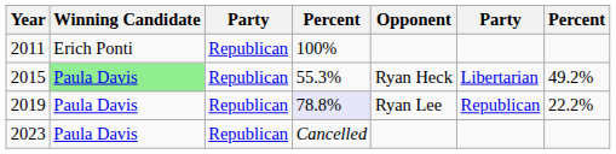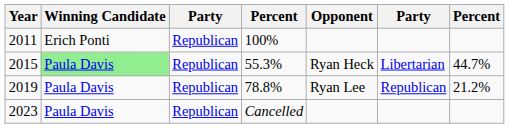 <table class="wikitable" style="margin:0.5em auto; font-size:95%;">
 <tr>
 <th>Year</th>
 <th>Winning Candidate</th>
 <th>Party</th>
 <th>Percent</th>
 <th>Opponent</th>
 <th>Party</th>
 <th>Percent</th>
 </tr>
 <tr>
 <td>2011</td>
 <td>Erich Ponti</td>
 <td><a href='#'>Republican</a></td>
 <td>100%</td>
 <td></td>
 <td></td>
 <td></td>
 </tr>
 <tr>
 <td>2015</td>
 <td style="background: lightgreen;"><a href='#'>Paula Davis</a></td>
 <td><a href='#'>Republican</a></td>
 <td>55.3%</td>
 <td>Ryan Heck</td>
 <td><a href='#'>Libertarian</a></td>
-<td>49.2%</td>
+<td>44.7%</td>
 </tr>
 <tr>
 <td>2019</td>
 <td><a href='#'>Paula Davis</a></td>
 <td><a href='#'>Republican</a></td>
-<td style="background: lavender;">78.8%</td>
+<td>78.8%</td>
 <td>Ryan Lee</td>
 <td><a href='#'>Republican</a></td>
-<td>22.2%</td>
+<td>21.2%</td>
 </tr>
 <tr>
 <td>2023</td>
 <td><a href='#'>Paula Davis</a></td>
 <td><a href='#'>Republican</a></td>
 <td><em>Cancelled</em></td>
 <td></td>
 <td></td>
 <td></td>
 </tr>
 </table>
